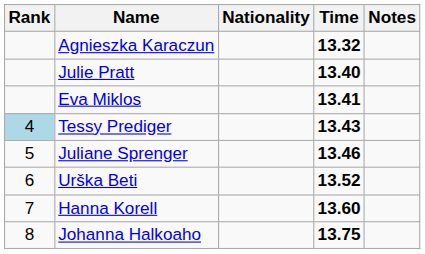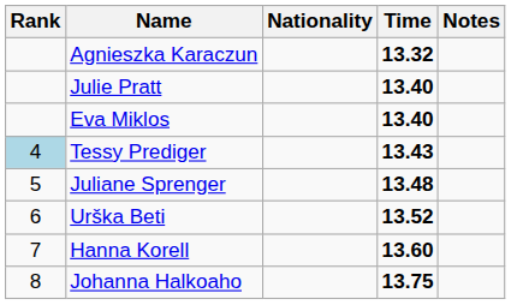 <table class="wikitable sortable" style="text-align:center">
 <tr>
 <th>Rank</th>
 <th>Name</th>
 <th>Nationality</th>
 <th>Time</th>
 <th>Notes</th>
 </tr>
 <tr>
 <td></td>
 <td align=left><a href='#'>Agnieszka Karaczun</a></td>
 <td align=left></td>
 <td><strong>13.32</strong></td>
 <td></td>
 </tr>
 <tr>
 <td></td>
 <td align=left><a href='#'>Julie Pratt</a></td>
 <td align=left></td>
 <td><strong>13.40</strong></td>
 <td></td>
 </tr>
 <tr>
 <td></td>
 <td align=left><a href='#'>Eva Miklos</a></td>
 <td align=left></td>
-<td><strong>13.41</strong></td>
+<td><strong>13.40</strong></td>
 <td></td>
 </tr>
 <tr>
 <td style="background: lightblue;">4</td>
 <td align=left><a href='#'>Tessy Prediger</a></td>
 <td align=left></td>
 <td><strong>13.43</strong></td>
 <td></td>
 </tr>
 <tr>
 <td>5</td>
 <td align=left><a href='#'>Juliane Sprenger</a></td>
 <td align=left></td>
-<td><strong>13.46</strong></td>
+<td><strong>13.48</strong></td>
 <td></td>
 </tr>
 <tr>
 <td>6</td>
 <td align=left><a href='#'>Urška Beti</a></td>
 <td align=left></td>
 <td><strong>13.52</strong></td>
 <td></td>
 </tr>
 <tr>
 <td>7</td>
 <td align=left><a href='#'>Hanna Korell</a></td>
 <td align=left></td>
 <td><strong>13.60</strong></td>
 <td></td>
 </tr>
 <tr>
 <td>8</td>
 <td align=left><a href='#'>Johanna Halkoaho</a></td>
 <td align=left></td>
 <td><strong>13.75</strong></td>
 <td></td>
 </tr>
 </table>
